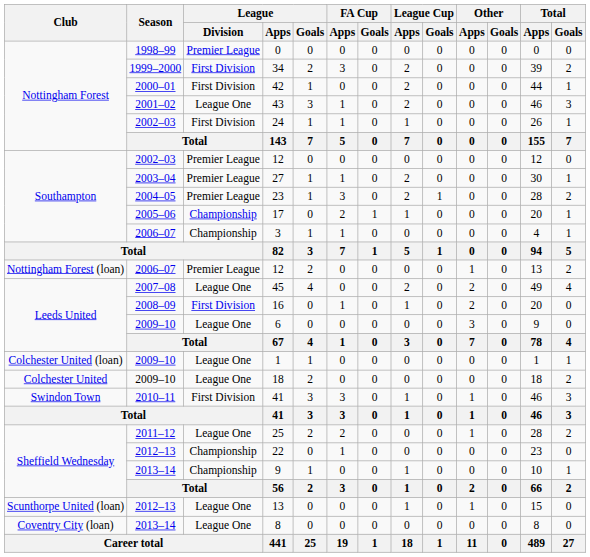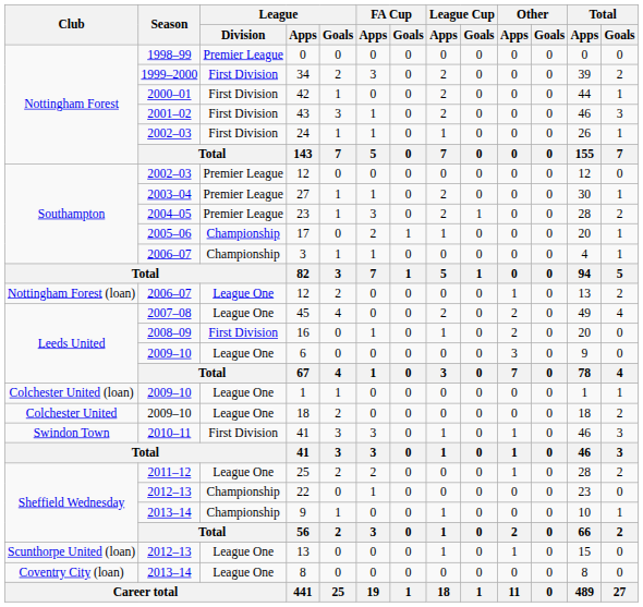 <table class="wikitable" style="text-align: center;">
 <tr>
 <th rowspan="2">Club</th>
 <th rowspan="2">Season</th>
 <th colspan="3">League</th>
 <th colspan="2">FA Cup</th>
 <th colspan="2">League Cup</th>
 <th colspan="2">Other</th>
 <th colspan="2">Total</th>
 </tr>
 <tr>
 <th>Division</th>
 <th>Apps</th>
 <th>Goals</th>
 <th>Apps</th>
 <th>Goals</th>
 <th>Apps</th>
 <th>Goals</th>
 <th>Apps</th>
 <th>Goals</th>
 <th>Apps</th>
 <th>Goals</th>
 </tr>
 <tr>
 <td rowspan="6"><a href='#'>Nottingham Forest</a></td>
 <td><a href='#'>1998–99</a></td>
 <td><a href='#'>Premier League</a></td>
 <td>0</td>
 <td>0</td>
 <td>0</td>
 <td>0</td>
 <td>0</td>
 <td>0</td>
 <td>0</td>
 <td>0</td>
 <td>0</td>
 <td>0</td>
 </tr>
 <tr>
 <td><a href='#'>1999–2000</a></td>
 <td><a href='#'>First Division</a></td>
 <td>34</td>
 <td>2</td>
 <td>3</td>
 <td>0</td>
 <td>2</td>
 <td>0</td>
 <td>0</td>
 <td>0</td>
 <td>39</td>
 <td>2</td>
 </tr>
 <tr>
 <td><a href='#'>2000–01</a></td>
 <td>First Division</td>
 <td>42</td>
 <td>1</td>
 <td>0</td>
 <td>0</td>
 <td>2</td>
 <td>0</td>
 <td>0</td>
 <td>0</td>
 <td>44</td>
 <td>1</td>
 </tr>
 <tr>
 <td><a href='#'>2001–02</a></td>
-<td>League One</td>
+<td>First Division</td>
 <td>43</td>
 <td>3</td>
 <td>1</td>
 <td>0</td>
 <td>2</td>
 <td>0</td>
 <td>0</td>
 <td>0</td>
 <td>46</td>
 <td>3</td>
 </tr>
 <tr>
 <td><a href='#'>2002–03</a></td>
 <td>First Division</td>
 <td>24</td>
 <td>1</td>
 <td>1</td>
 <td>0</td>
 <td>1</td>
 <td>0</td>
 <td>0</td>
 <td>0</td>
 <td>26</td>
 <td>1</td>
 </tr>
 <tr>
 <th colspan="2">Total</th>
 <th>143</th>
 <th>7</th>
 <th>5</th>
 <th>0</th>
 <th>7</th>
 <th>0</th>
 <th>0</th>
 <th>0</th>
 <th>155</th>
 <th>7</th>
 </tr>
 <tr>
 <td rowspan="5"><a href='#'>Southampton</a></td>
 <td><a href='#'>2002–03</a></td>
 <td>Premier League</td>
 <td>12</td>
 <td>0</td>
 <td>0</td>
 <td>0</td>
 <td>0</td>
 <td>0</td>
 <td>0</td>
 <td>0</td>
 <td>12</td>
 <td>0</td>
 </tr>
 <tr>
 <td><a href='#'>2003–04</a></td>
 <td>Premier League</td>
 <td>27</td>
 <td>1</td>
 <td>1</td>
 <td>0</td>
 <td>2</td>
 <td>0</td>
 <td>0</td>
 <td>0</td>
 <td>30</td>
 <td>1</td>
 </tr>
 <tr>
 <td><a href='#'>2004–05</a></td>
 <td>Premier League</td>
 <td>23</td>
 <td>1</td>
 <td>3</td>
 <td>0</td>
 <td>2</td>
 <td>1</td>
 <td>0</td>
 <td>0</td>
 <td>28</td>
 <td>2</td>
 </tr>
 <tr>
 <td><a href='#'>2005–06</a></td>
 <td><a href='#'>Championship</a></td>
 <td>17</td>
 <td>0</td>
 <td>2</td>
 <td>1</td>
 <td>1</td>
 <td>0</td>
 <td>0</td>
 <td>0</td>
 <td>20</td>
 <td>1</td>
 </tr>
 <tr>
 <td><a href='#'>2006–07</a></td>
 <td>Championship</td>
 <td>3</td>
 <td>1</td>
 <td>1</td>
 <td>0</td>
 <td>0</td>
 <td>0</td>
 <td>0</td>
 <td>0</td>
 <td>4</td>
 <td>1</td>
 </tr>
 <tr>
 <th colspan="3">Total</th>
 <th>82</th>
 <th>3</th>
 <th>7</th>
 <th>1</th>
 <th>5</th>
 <th>1</th>
 <th>0</th>
 <th>0</th>
 <th>94</th>
 <th>5</th>
 </tr>
 <tr>
 <td><a href='#'>Nottingham Forest</a> (loan)</td>
 <td><a href='#'>2006–07</a></td>
-<td>Premier League</td>
+<td><a href='#'>League One</a></td>
 <td>12</td>
 <td>2</td>
 <td>0</td>
 <td>0</td>
 <td>0</td>
 <td>0</td>
 <td>1</td>
 <td>0</td>
 <td>13</td>
 <td>2</td>
 </tr>
 <tr>
 <td rowspan="4"><a href='#'>Leeds United</a></td>
 <td><a href='#'>2007–08</a></td>
 <td>League One</td>
 <td>45</td>
 <td>4</td>
 <td>0</td>
 <td>0</td>
 <td>2</td>
 <td>0</td>
 <td>2</td>
 <td>0</td>
 <td>49</td>
 <td>4</td>
 </tr>
 <tr>
 <td><a href='#'>2008–09</a></td>
 <td><a href='#'>First Division</a></td>
 <td>16</td>
 <td>0</td>
 <td>1</td>
 <td>0</td>
 <td>1</td>
 <td>0</td>
 <td>2</td>
 <td>0</td>
 <td>20</td>
 <td>0</td>
 </tr>
 <tr>
 <td><a href='#'>2009–10</a></td>
 <td>League One</td>
 <td>6</td>
 <td>0</td>
 <td>0</td>
 <td>0</td>
 <td>0</td>
 <td>0</td>
 <td>3</td>
 <td>0</td>
 <td>9</td>
 <td>0</td>
 </tr>
 <tr>
 <th colspan="2">Total</th>
 <th>67</th>
 <th>4</th>
 <th>1</th>
 <th>0</th>
 <th>3</th>
 <th>0</th>
 <th>7</th>
 <th>0</th>
 <th>78</th>
 <th>4</th>
 </tr>
 <tr>
 <td><a href='#'>Colchester United</a> (loan)</td>
 <td><a href='#'>2009–10</a></td>
 <td>League One</td>
 <td>1</td>
 <td>1</td>
 <td>0</td>
 <td>0</td>
 <td>0</td>
 <td>0</td>
 <td>0</td>
 <td>0</td>
 <td>1</td>
 <td>1</td>
 </tr>
 <tr>
 <td><a href='#'>Colchester United</a></td>
 <td>2009–10</td>
 <td>League One</td>
 <td>18</td>
 <td>2</td>
 <td>0</td>
 <td>0</td>
 <td>0</td>
 <td>0</td>
 <td>0</td>
 <td>0</td>
 <td>18</td>
 <td>2</td>
 </tr>
 <tr>
 <td><a href='#'>Swindon Town</a></td>
 <td><a href='#'>2010–11</a></td>
 <td>First Division</td>
 <td>41</td>
 <td>3</td>
 <td>3</td>
 <td>0</td>
 <td>1</td>
 <td>0</td>
 <td>1</td>
 <td>0</td>
 <td>46</td>
 <td>3</td>
 </tr>
 <tr>
 <th colspan="3">Total</th>
 <th>41</th>
 <th>3</th>
 <th>3</th>
 <th>0</th>
 <th>1</th>
 <th>0</th>
 <th>1</th>
 <th>0</th>
 <th>46</th>
 <th>3</th>
 </tr>
 <tr>
 <td rowspan="4"><a href='#'>Sheffield Wednesday</a></td>
 <td><a href='#'>2011–12</a></td>
 <td>League One</td>
 <td>25</td>
 <td>2</td>
 <td>2</td>
 <td>0</td>
 <td>0</td>
 <td>0</td>
 <td>1</td>
 <td>0</td>
 <td>28</td>
 <td>2</td>
 </tr>
 <tr>
 <td><a href='#'>2012–13</a></td>
 <td>Championship</td>
 <td>22</td>
 <td>0</td>
 <td>1</td>
 <td>0</td>
 <td>0</td>
 <td>0</td>
 <td>0</td>
 <td>0</td>
 <td>23</td>
 <td>0</td>
 </tr>
 <tr>
 <td><a href='#'>2013–14</a></td>
 <td>Championship</td>
 <td>9</td>
 <td>1</td>
 <td>0</td>
 <td>0</td>
 <td>1</td>
 <td>0</td>
 <td>0</td>
 <td>0</td>
 <td>10</td>
 <td>1</td>
 </tr>
 <tr>
 <th colspan="2">Total</th>
 <th>56</th>
 <th>2</th>
 <th>3</th>
 <th>0</th>
 <th>1</th>
 <th>0</th>
 <th>2</th>
 <th>0</th>
 <th>66</th>
 <th>2</th>
 </tr>
 <tr>
 <td><a href='#'>Scunthorpe United</a> (loan)</td>
 <td><a href='#'>2012–13</a></td>
 <td>League One</td>
 <td>13</td>
 <td>0</td>
 <td>0</td>
 <td>0</td>
 <td>1</td>
 <td>0</td>
 <td>1</td>
 <td>0</td>
 <td>15</td>
 <td>0</td>
 </tr>
 <tr>
 <td><a href='#'>Coventry City</a> (loan)</td>
 <td><a href='#'>2013–14</a></td>
 <td>League One</td>
 <td>8</td>
 <td>0</td>
 <td>0</td>
 <td>0</td>
 <td>0</td>
 <td>0</td>
 <td>0</td>
 <td>0</td>
 <td>8</td>
 <td>0</td>
 </tr>
 <tr>
 <th colspan="3">Career total</th>
 <th>441</th>
 <th>25</th>
 <th>19</th>
 <th>1</th>
 <th>18</th>
 <th>1</th>
 <th>11</th>
 <th>0</th>
 <th>489</th>
 <th>27</th>
 </tr>
 </table>
